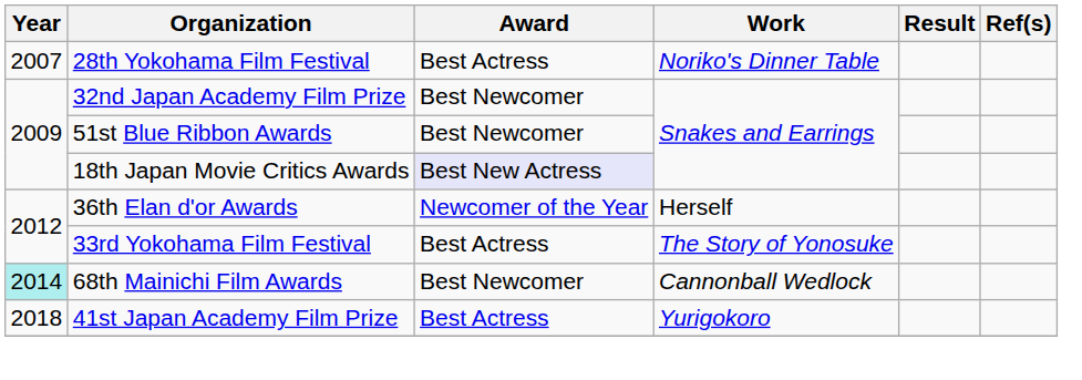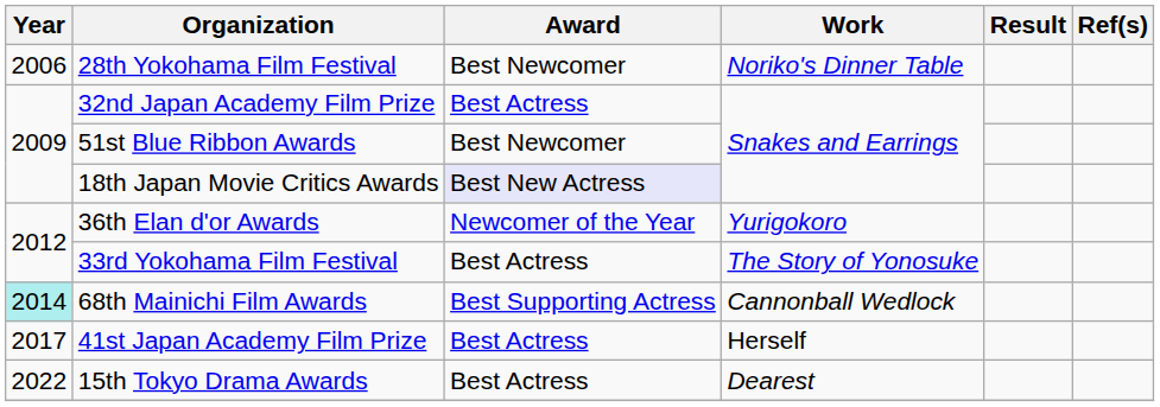 <table class="wikitable">
 <tr>
 <th>Year</th>
 <th>Organization</th>
 <th>Award</th>
 <th>Work</th>
 <th>Result</th>
 <th>Ref(s)</th>
 </tr>
 <tr>
-<td rowspan="1">2007</td>
+<td rowspan="1">2006</td>
 <td><a href='#'>28th Yokohama Film Festival</a></td>
-<td>Best Actress</td>
+<td>Best Newcomer</td>
 <td><em><a href='#'>Noriko's Dinner Table</a></em></td>
 <td></td>
 <td></td>
 </tr>
 <tr>
 <td rowspan="3">2009</td>
 <td><a href='#'>32nd Japan Academy Film Prize</a></td>
-<td>Best Newcomer</td>
+<td><a href='#'>Best Actress</a></td>
 <td rowspan="3"><em><a href='#'>Snakes and Earrings</a></em></td>
 <td></td>
 <td></td>
 </tr>
 <tr>
 <td>51st <a href='#'>Blue Ribbon Awards</a></td>
 <td>Best Newcomer</td>
 <td></td>
 <td></td>
 </tr>
 <tr>
 <td>18th Japan Movie Critics Awards</td>
 <td style="background: lavender;">Best New Actress</td>
 <td></td>
 <td></td>
 </tr>
 <tr>
 <td rowspan="2">2012</td>
 <td>36th <a href='#'>Elan d'or Awards</a></td>
 <td><a href='#'>Newcomer of the Year</a></td>
-<td>Herself</td>
+<td><em><a href='#'>Yurigokoro</a></em></td>
 <td></td>
 <td></td>
 </tr>
 <tr>
 <td><a href='#'>33rd Yokohama Film Festival</a></td>
 <td>Best Actress</td>
 <td><em><a href='#'>The Story of Yonosuke</a></em></td>
 <td></td>
 <td></td>
 </tr>
 <tr>
 <td style="background: paleturquoise;">2014</td>
 <td>68th <a href='#'>Mainichi Film Awards</a></td>
-<td>Best Newcomer</td>
+<td><a href='#'>Best Supporting Actress</a></td>
 <td><em>Cannonball Wedlock</em></td>
 <td></td>
 <td></td>
 </tr>
 <tr>
-<td>2018</td>
+<td>2017</td>
 <td><a href='#'>41st Japan Academy Film Prize</a></td>
 <td><a href='#'>Best Actress</a></td>
-<td><em><a href='#'>Yurigokoro</a></em></td>
+<td>Herself</td>
+<td></td>
+<td></td>
+</tr>
+<tr>
+<td>2022</td>
+<td>15th <a href='#'>Tokyo Drama Awards</a></td>
+<td>Best Actress</td>
+<td><em>Dearest</em></td>
 <td></td>
 <td></td>
 </tr>
 <tr>
 </tr>
 </table>
